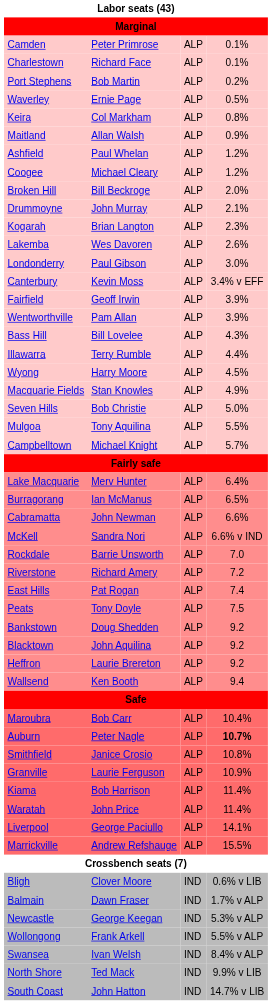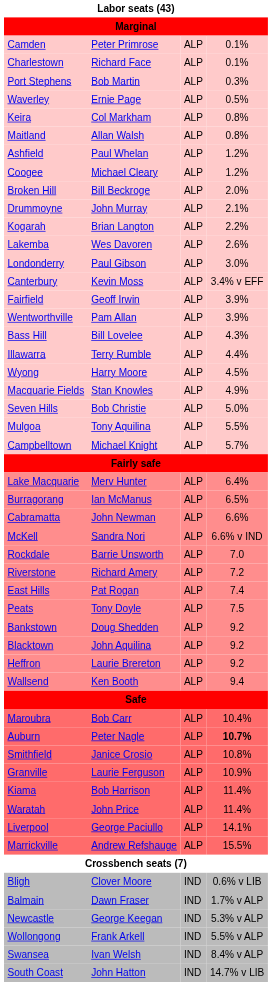 <table class="toccolours" cellpadding="5" cellspacing="0" style="float:left; margin-right:.5em; margin-top:.4em; font-size:90%;">
 <tr>
 <td COLSPAN=4 align="center"><strong>Labor seats (43)</strong></td>
 </tr>
 <tr>
 <td COLSPAN=4 align="center" bgcolor="red"><span><strong>Marginal</strong></span></td>
 </tr>
 <tr>
 <td align="left" bgcolor="FFCACA"><a href='#'>Camden</a></td>
 <td align="left" bgcolor="FFCACA"><a href='#'>Peter Primrose</a></td>
 <td align="left" bgcolor="FFCACA">ALP</td>
 <td align="center" bgcolor="FFCACA">0.1%</td>
 </tr>
 <tr>
 <td align="left" bgcolor="FFCACA"><a href='#'>Charlestown</a></td>
 <td align="left" bgcolor="FFCACA"><a href='#'>Richard Face</a></td>
 <td align="left" bgcolor="FFCACA">ALP</td>
 <td align="center" bgcolor="FFCACA">0.1%</td>
 </tr>
 <tr>
 <td align="left" bgcolor="FFCACA"><a href='#'>Port Stephens</a></td>
 <td align="left" bgcolor="FFCACA"><a href='#'>Bob Martin</a></td>
 <td align="left" bgcolor="FFCACA">ALP</td>
-<td align="center" bgcolor="FFCACA">0.2%</td>
+<td align="center" bgcolor="FFCACA">0.3%</td>
 </tr>
 <tr>
 <td align="left" bgcolor="FFCACA"><a href='#'>Waverley</a></td>
 <td align="left" bgcolor="FFCACA"><a href='#'>Ernie Page</a></td>
 <td align="left" bgcolor="FFCACA">ALP</td>
 <td align="center" bgcolor="FFCACA">0.5%</td>
 </tr>
 <tr>
 <td align="left" bgcolor="FFCACA"><a href='#'>Keira</a></td>
 <td align="left" bgcolor="FFCACA"><a href='#'>Col Markham</a></td>
 <td align="left" bgcolor="FFCACA">ALP</td>
 <td align="center" bgcolor="FFCACA">0.8%</td>
 </tr>
 <tr>
 <td align="left" bgcolor="FFCACA"><a href='#'>Maitland</a></td>
 <td align="left" bgcolor="FFCACA"><a href='#'>Allan Walsh</a></td>
 <td align="left" bgcolor="FFCACA">ALP</td>
-<td align="center" bgcolor="FFCACA">0.9%</td>
+<td align="center" bgcolor="FFCACA">0.8%</td>
 </tr>
 <tr>
 <td align="left" bgcolor="FFCACA"><a href='#'>Ashfield</a></td>
 <td align="left" bgcolor="FFCACA"><a href='#'>Paul Whelan</a></td>
 <td align="left" bgcolor="FFCACA">ALP</td>
 <td align="center" bgcolor="FFCACA">1.2%</td>
 </tr>
 <tr>
 <td align="left" bgcolor="FFCACA"><a href='#'>Coogee</a></td>
 <td align="left" bgcolor="FFCACA"><a href='#'>Michael Cleary</a></td>
 <td align="left" bgcolor="FFCACA">ALP</td>
 <td align="center" bgcolor="FFCACA">1.2%</td>
 </tr>
 <tr>
 <td align="left" bgcolor="FFCACA"><a href='#'>Broken Hill</a></td>
 <td align="left" bgcolor="FFCACA"><a href='#'>Bill Beckroge</a></td>
 <td align="left" bgcolor="FFCACA">ALP</td>
 <td align="center" bgcolor="FFCACA">2.0%</td>
 </tr>
 <tr>
 <td align="left" bgcolor="FFCACA"><a href='#'>Drummoyne</a></td>
 <td align="left" bgcolor="FFCACA"><a href='#'>John Murray</a></td>
 <td align="left" bgcolor="FFCACA">ALP</td>
 <td align="center" bgcolor="FFCACA">2.1%</td>
 </tr>
 <tr>
 <td align="left" bgcolor="FFCACA"><a href='#'>Kogarah</a></td>
 <td align="left" bgcolor="FFCACA"><a href='#'>Brian Langton</a></td>
 <td align="left" bgcolor="FFCACA">ALP</td>
-<td align="center" bgcolor="FFCACA">2.3%</td>
+<td align="center" bgcolor="FFCACA">2.2%</td>
 </tr>
 <tr>
 <td align="left" bgcolor="FFCACA"><a href='#'>Lakemba</a></td>
 <td align="left" bgcolor="FFCACA"><a href='#'>Wes Davoren</a></td>
 <td align="left" bgcolor="FFCACA">ALP</td>
 <td align="center" bgcolor="FFCACA">2.6%</td>
 </tr>
 <tr>
 <td align="left" bgcolor="FFCACA"><a href='#'>Londonderry</a></td>
 <td align="left" bgcolor="FFCACA"><a href='#'>Paul Gibson</a></td>
 <td align="left" bgcolor="FFCACA">ALP</td>
 <td align="center" bgcolor="FFCACA">3.0%</td>
 </tr>
 <tr>
 <td align="left" bgcolor="FFCACA"><a href='#'>Canterbury</a></td>
 <td align="left" bgcolor="FFCACA"><a href='#'>Kevin Moss</a></td>
 <td align="left" bgcolor="FFCACA">ALP</td>
 <td align="center" bgcolor="FFCACA">3.4% v EFF</td>
 </tr>
 <tr>
 <td align="left" bgcolor="FFCACA"><a href='#'>Fairfield</a></td>
 <td align="left" bgcolor="FFCACA"><a href='#'>Geoff Irwin</a></td>
 <td align="left" bgcolor="FFCACA">ALP</td>
 <td align="center" bgcolor="FFCACA">3.9%</td>
 </tr>
 <tr>
 <td align="left" bgcolor="FFCACA"><a href='#'>Wentworthville</a></td>
 <td align="left" bgcolor="FFCACA"><a href='#'>Pam Allan</a></td>
 <td align="left" bgcolor="FFCACA">ALP</td>
 <td align="center" bgcolor="FFCACA">3.9%</td>
 </tr>
 <tr>
 <td align="left" bgcolor="FFCACA"><a href='#'>Bass Hill</a></td>
 <td align="left" bgcolor="FFCACA"><a href='#'>Bill Lovelee</a></td>
 <td align="left" bgcolor="FFCACA">ALP</td>
 <td align="center" bgcolor="FFCACA">4.3%</td>
 </tr>
 <tr>
 <td align="left" bgcolor="FFCACA"><a href='#'>Illawarra</a></td>
 <td align="left" bgcolor="FFCACA"><a href='#'>Terry Rumble</a></td>
 <td align="left" bgcolor="FFCACA">ALP</td>
 <td align="center" bgcolor="FFCACA">4.4%</td>
 </tr>
 <tr>
 <td align="left" bgcolor="FFCACA"><a href='#'>Wyong</a></td>
 <td align="left" bgcolor="FFCACA"><a href='#'>Harry Moore</a></td>
 <td align="left" bgcolor="FFCACA">ALP</td>
 <td align="center" bgcolor="FFCACA">4.5%</td>
 </tr>
 <tr>
 <td align="left" bgcolor="FFCACA"><a href='#'>Macquarie Fields</a></td>
 <td align="left" bgcolor="FFCACA"><a href='#'>Stan Knowles</a></td>
 <td align="left" bgcolor="FFCACA">ALP</td>
 <td align="center" bgcolor="FFCACA">4.9%</td>
 </tr>
 <tr>
 <td align="left" bgcolor="FFCACA"><a href='#'>Seven Hills</a></td>
 <td align="left" bgcolor="FFCACA"><a href='#'>Bob Christie</a></td>
 <td align="left" bgcolor="FFCACA">ALP</td>
 <td align="center" bgcolor="FFCACA">5.0%</td>
 </tr>
 <tr>
 <td align="left" bgcolor="FFCACA"><a href='#'>Mulgoa</a></td>
 <td align="left" bgcolor="FFCACA"><a href='#'>Tony Aquilina</a></td>
 <td align="left" bgcolor="FFCACA">ALP</td>
 <td align="center" bgcolor="FFCACA">5.5%</td>
 </tr>
 <tr>
 <td align="left" bgcolor="FFCACA"><a href='#'>Campbelltown</a></td>
 <td align="left" bgcolor="FFCACA"><a href='#'>Michael Knight</a></td>
 <td align="left" bgcolor="FFCACA">ALP</td>
 <td align="center" bgcolor="FFCACA">5.7%</td>
 </tr>
 <tr>
 <td COLSPAN=4 align="center" bgcolor="red"><span><strong>Fairly safe</strong></span></td>
 </tr>
 <tr>
 <td align="left" bgcolor="FF8D8D"><a href='#'>Lake Macquarie</a></td>
 <td align="left" bgcolor="FF8D8D"><a href='#'>Merv Hunter</a></td>
 <td align="left" bgcolor="FF8D8D">ALP</td>
 <td align="center" bgcolor="FF8D8D">6.4%</td>
 </tr>
 <tr>
 <td align="left" bgcolor="FF8D8D"><a href='#'>Burragorang</a></td>
 <td align="left" bgcolor="FF8D8D"><a href='#'>Ian McManus</a></td>
 <td align="left" bgcolor="FF8D8D">ALP</td>
 <td align="center" bgcolor="FF8D8D">6.5%</td>
 </tr>
 <tr>
 <td align="left" bgcolor="FF8D8D"><a href='#'>Cabramatta</a></td>
 <td align="left" bgcolor="FF8D8D"><a href='#'>John Newman</a></td>
 <td align="left" bgcolor="FF8D8D">ALP</td>
 <td align="center" bgcolor="FF8D8D">6.6%</td>
 </tr>
 <tr>
 <td align="left" bgcolor="FF8D8D"><a href='#'>McKell</a></td>
 <td align="left" bgcolor="FF8D8D"><a href='#'>Sandra Nori</a></td>
 <td align="left" bgcolor="FF8D8D">ALP</td>
 <td align="center" bgcolor="FF8D8D">6.6% v IND</td>
 </tr>
 <tr>
 <td align="left" bgcolor="FF8D8D"><a href='#'>Rockdale</a></td>
 <td align="left" bgcolor="FF8D8D"><a href='#'>Barrie Unsworth</a></td>
 <td align="left" bgcolor="FF8D8D">ALP</td>
 <td align="center" bgcolor="FF8D8D">7.0</td>
 </tr>
 <tr>
 <td align="left" bgcolor="FF8D8D"><a href='#'>Riverstone</a></td>
 <td align="left" bgcolor="FF8D8D"><a href='#'>Richard Amery</a></td>
 <td align="left" bgcolor="FF8D8D">ALP</td>
 <td align="center" bgcolor="FF8D8D">7.2</td>
 </tr>
 <tr>
 <td align="left" bgcolor="FF8D8D"><a href='#'>East Hills</a></td>
 <td align="left" bgcolor="FF8D8D"><a href='#'>Pat Rogan</a></td>
 <td align="left" bgcolor="FF8D8D">ALP</td>
 <td align="center" bgcolor="FF8D8D">7.4</td>
 </tr>
 <tr>
 <td align="left" bgcolor="FF8D8D"><a href='#'>Peats</a></td>
 <td align="left" bgcolor="FF8D8D"><a href='#'>Tony Doyle</a></td>
 <td align="left" bgcolor="FF8D8D">ALP</td>
 <td align="center" bgcolor="FF8D8D">7.5</td>
 </tr>
 <tr>
 <td align="left" bgcolor="FF8D8D"><a href='#'>Bankstown</a></td>
 <td align="left" bgcolor="FF8D8D"><a href='#'>Doug Shedden</a></td>
 <td align="left" bgcolor="FF8D8D">ALP</td>
 <td align="center" bgcolor="FF8D8D">9.2</td>
 </tr>
 <tr>
 <td align="left" bgcolor="FF8D8D"><a href='#'>Blacktown</a></td>
 <td align="left" bgcolor="FF8D8D"><a href='#'>John Aquilina</a></td>
 <td align="left" bgcolor="FF8D8D">ALP</td>
 <td align="center" bgcolor="FF8D8D">9.2</td>
 </tr>
 <tr>
 <td align="left" bgcolor="FF8D8D"><a href='#'>Heffron</a></td>
 <td align="left" bgcolor="FF8D8D"><a href='#'>Laurie Brereton</a></td>
 <td align="left" bgcolor="FF8D8D">ALP</td>
 <td align="center" bgcolor="FF8D8D">9.2</td>
 </tr>
 <tr>
 <td align="left" bgcolor="FF8D8D"><a href='#'>Wallsend</a></td>
 <td align="left" bgcolor="FF8D8D"><a href='#'>Ken Booth</a></td>
 <td align="left" bgcolor="FF8D8D">ALP</td>
 <td align="center" bgcolor="FF8D8D">9.4</td>
 </tr>
 <tr>
 <td COLSPAN=4 align="center" bgcolor="red"><span><strong>Safe</strong></span></td>
 </tr>
 <tr>
 <td align="left" bgcolor="FF6B6B"><a href='#'>Maroubra</a></td>
 <td align="left" bgcolor="FF6B6B"><a href='#'>Bob Carr</a></td>
 <td align="left" bgcolor="FF6B6B">ALP</td>
 <td align="center" bgcolor="FF6B6B">10.4%</td>
 </tr>
 <tr>
 <td align="left" bgcolor="FF6B6B"><a href='#'>Auburn</a></td>
 <td align="left" bgcolor="FF6B6B"><a href='#'>Peter Nagle</a></td>
 <td align="left" bgcolor="FF6B6B">ALP</td>
 <td align="center" bgcolor="FF6B6B"><strong>10.7%</strong></td>
 </tr>
 <tr>
 <td align="left" bgcolor="FF6B6B"><a href='#'>Smithfield</a></td>
 <td align="left" bgcolor="FF6B6B"><a href='#'>Janice Crosio</a></td>
 <td align="left" bgcolor="FF6B6B">ALP</td>
 <td align="center" bgcolor="FF6B6B">10.8%</td>
 </tr>
 <tr>
 <td align="left" bgcolor="FF6B6B"><a href='#'>Granville</a></td>
 <td align="left" bgcolor="FF6B6B"><a href='#'>Laurie Ferguson</a></td>
 <td align="left" bgcolor="FF6B6B">ALP</td>
 <td align="center" bgcolor="FF6B6B">10.9%</td>
 </tr>
 <tr>
 <td align="left" bgcolor="FF6B6B"><a href='#'>Kiama</a></td>
 <td align="left" bgcolor="FF6B6B"><a href='#'>Bob Harrison</a></td>
 <td align="left" bgcolor="FF6B6B">ALP</td>
 <td align="center" bgcolor="FF6B6B">11.4%</td>
 </tr>
 <tr>
 <td align="left" bgcolor="FF6B6B"><a href='#'>Waratah</a></td>
 <td align="left" bgcolor="FF6B6B"><a href='#'>John Price</a></td>
 <td align="left" bgcolor="FF6B6B">ALP</td>
 <td align="center" bgcolor="FF6B6B">11.4%</td>
 </tr>
 <tr>
 <td align="left" bgcolor="FF6B6B"><a href='#'>Liverpool</a></td>
 <td align="left" bgcolor="FF6B6B"><a href='#'>George Paciullo</a></td>
 <td align="left" bgcolor="FF6B6B">ALP</td>
 <td align="center" bgcolor="FF6B6B">14.1%</td>
 </tr>
 <tr>
 <td align="left" bgcolor="FF6B6B"><a href='#'>Marrickville</a></td>
 <td align="left" bgcolor="FF6B6B"><a href='#'>Andrew Refshauge</a></td>
 <td align="left" bgcolor="FF6B6B">ALP</td>
 <td align="center" bgcolor="FF6B6B">15.5%</td>
 </tr>
 <tr>
 <td COLSPAN=4 align="center"><strong>Crossbench seats (7)</strong></td>
 </tr>
 <tr>
 <td align="left" bgcolor="BBBBBB"><a href='#'>Bligh</a></td>
 <td align="left" bgcolor="BBBBBB"><a href='#'>Clover Moore</a></td>
 <td align="left" bgcolor="BBBBBB">IND</td>
 <td align="center" bgcolor="BBBBBB">0.6% v LIB</td>
 </tr>
 <tr>
 <td align="left" bgcolor="BBBBBB"><a href='#'>Balmain</a></td>
 <td align="left" bgcolor="BBBBBB"><a href='#'>Dawn Fraser</a></td>
 <td align="left" bgcolor="BBBBBB">IND</td>
 <td align="center" bgcolor="BBBBBB">1.7% v ALP</td>
 </tr>
 <tr>
 <td align="left" bgcolor="BBBBBB"><a href='#'>Newcastle</a></td>
 <td align="left" bgcolor="BBBBBB"><a href='#'>George Keegan</a></td>
 <td align="left" bgcolor="BBBBBB">IND</td>
 <td align="center" bgcolor="BBBBBB">5.3% v ALP</td>
 </tr>
 <tr>
 <td align="left" bgcolor="BBBBBB"><a href='#'>Wollongong</a></td>
 <td align="left" bgcolor="BBBBBB"><a href='#'>Frank Arkell</a></td>
 <td align="left" bgcolor="BBBBBB">IND</td>
 <td align="center" bgcolor="BBBBBB">5.5% v ALP</td>
 </tr>
 <tr>
 <td align="left" bgcolor="BBBBBB"><a href='#'>Swansea</a></td>
 <td align="left" bgcolor="BBBBBB"><a href='#'>Ivan Welsh</a></td>
 <td align="left" bgcolor="BBBBBB">IND</td>
 <td align="center" bgcolor="BBBBBB">8.4% v ALP</td>
 </tr>
 <tr>
-<td align="left" bgcolor="BBBBBB"><a href='#'>North Shore</a></td>
-<td align="left" bgcolor="BBBBBB"><a href='#'>Ted Mack</a></td>
-<td align="left" bgcolor="BBBBBB">IND</td>
-<td align="center" bgcolor="BBBBBB">9.9% v LIB</td>
-</tr>
-<tr>
 <td align="left" bgcolor="BBBBBB"><a href='#'>South Coast</a></td>
 <td align="left" bgcolor="BBBBBB"><a href='#'>John Hatton</a></td>
 <td align="left" bgcolor="BBBBBB">IND</td>
 <td align="center" bgcolor="BBBBBB">14.7% v LIB</td>
 </tr>
 <tr>
 </tr>
 </table>
